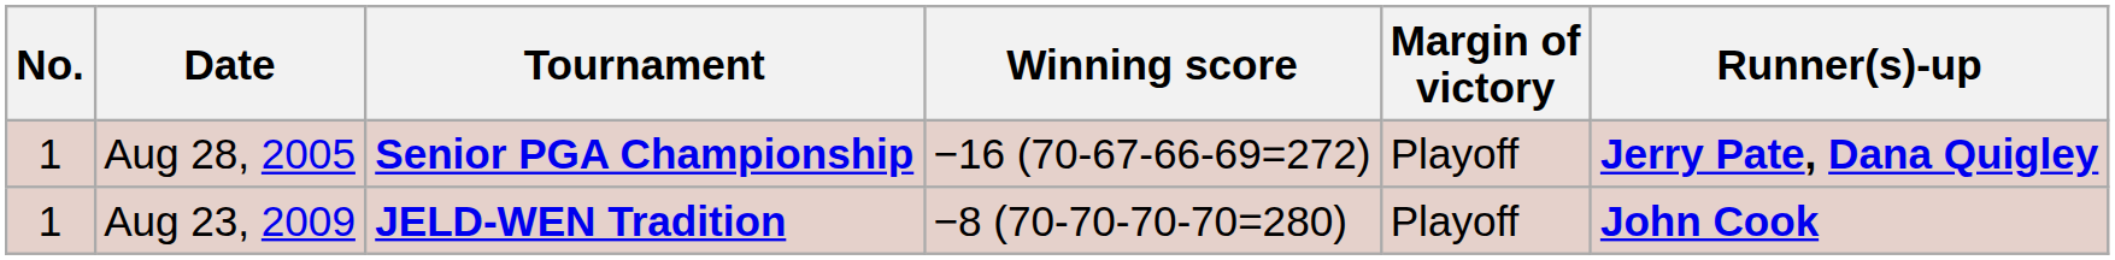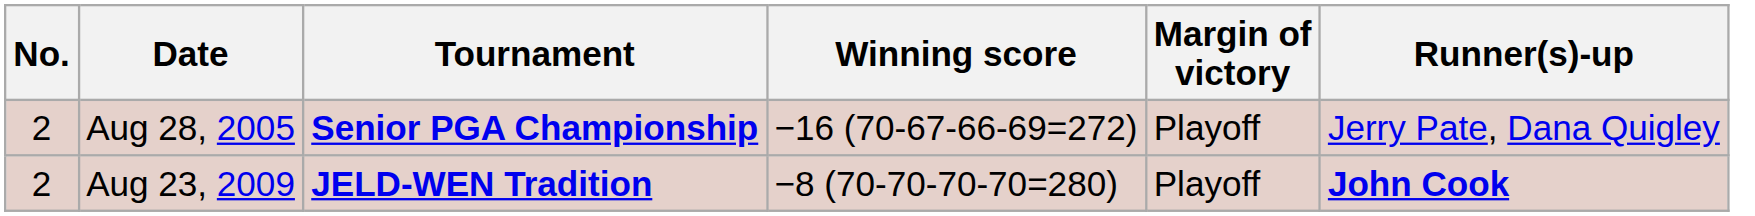 <table class="wikitable" style="font-size:95%;">
 <tr>
 <th>No.</th>
 <th>Date</th>
 <th>Tournament</th>
 <th>Winning score</th>
 <th>Margin of<br>victory</th>
 <th>Runner(s)-up</th>
 </tr>
 <tr style="background:#e5d1cb;">
-<td align=center>1</td>
+<td align=center>2</td>
 <td>Aug 28, <a href='#'>2005</a></td>
 <td><strong><a href='#'>Senior PGA Championship</a></strong></td>
 <td>−16 (70-67-66-69=272)</td>
 <td>Playoff</td>
-<td><strong> <a href='#'>Jerry Pate</a>,  <a href='#'>Dana Quigley</a></strong></td>
+<td> <a href='#'>Jerry Pate</a>,  <a href='#'>Dana Quigley</a></td>
 </tr>
 <tr style="background:#e5d1cb;">
-<td align=center>1</td>
+<td align=center>2</td>
 <td>Aug 23, <a href='#'>2009</a></td>
 <td><strong><a href='#'>JELD-WEN Tradition</a></strong></td>
 <td>−8 (70-70-70-70=280)</td>
 <td>Playoff</td>
 <td><strong> <a href='#'>John Cook</a></strong></td>
 </tr>
 </table>
